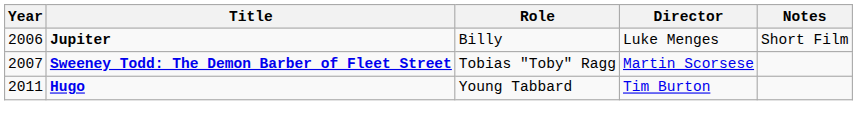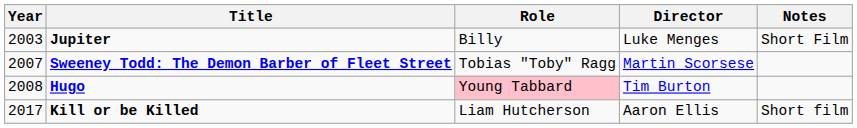 <table class="wikitable">
 <tr>
 <th>Year</th>
 <th>Title</th>
 <th>Role</th>
 <th>Director</th>
 <th>Notes</th>
 </tr>
 <tr>
-<td>2006</td>
+<td>2003</td>
 <td><strong>Jupiter</strong></td>
 <td>Billy</td>
 <td>Luke Menges</td>
 <td>Short Film</td>
 </tr>
 <tr>
 <td>2007</td>
 <td><a href='#'><strong>Sweeney Todd: The Demon Barber of Fleet Street</strong></a></td>
 <td>Tobias "Toby" Ragg</td>
 <td><a href='#'>Martin Scorsese</a></td>
 <td></td>
 </tr>
 <tr>
-<td>2011</td>
+<td>2008</td>
 <td><a href='#'><strong>Hugo</strong></a></td>
-<td>Young Tabbard</td>
+<td style="background: pink;">Young Tabbard</td>
 <td><a href='#'>Tim Burton</a></td>
 <td></td>
 </tr>
+<tr>
+<td>2017</td>
+<td><strong>Kill or be Killed</strong></td>
+<td>Liam Hutcherson</td>
+<td>Aaron Ellis</td>
+<td>Short film</td>
+</tr>
 </table>
